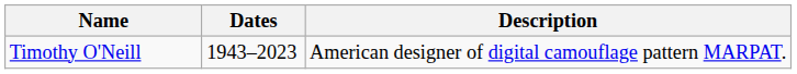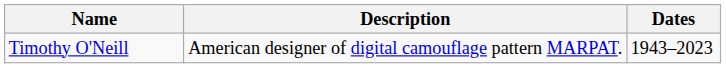 <table class="wikitable" border="1">
 <tr>
 <th scope="col" width=150px>Name</th>
+<th scope="col">Description</th>
 <th scope="col" width=75px>Dates</th>
-<th scope="col">Description</th>
 </tr>
 <tr>
 <td><a href='#'>Timothy O'Neill</a></td>
+<td>American designer of <a href='#'>digital camouflage</a> pattern <a href='#'>MARPAT</a>.</td>
 <td>1943–2023</td>
-<td>American designer of <a href='#'>digital camouflage</a> pattern <a href='#'>MARPAT</a>.</td>
 </tr>
 </table>
